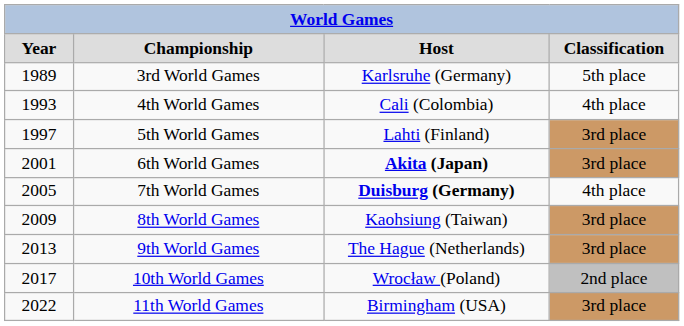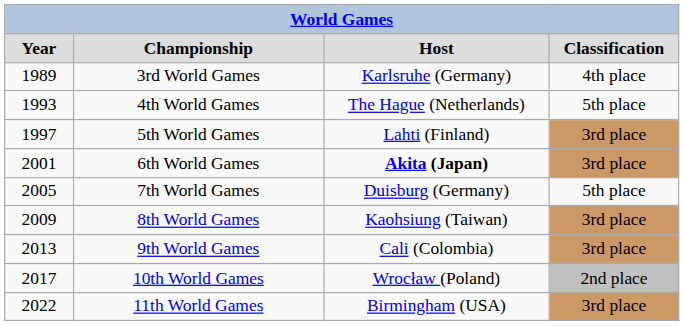 <table class = "wikitable" style = font-size:90%>
 <tr align = center style = "background:#B0C4DE;">
 <td colspan = 4><strong><a href='#'>World Games</a></strong></td>
 </tr>
 <tr align = center bgcolor = "#dddddd">
 <td width = 50><strong>Year</strong></td>
 <td width = 200><strong>Championship</strong></td>
 <td width = 180><strong>Host</strong></td>
 <td width = 100><strong>Classification</strong></td>
 </tr>
 <tr align = center>
 <td>1989</td>
 <td>3rd World Games</td>
 <td><a href='#'>Karlsruhe</a> (Germany)</td>
-<td align="center">5th place</td>
+<td align="center">4th place</td>
 </tr>
 <tr align=center>
 <td>1993</td>
 <td>4th World Games</td>
-<td><a href='#'>Cali</a> (Colombia)</td>
-<td align="center">4th place</td>
+<td><a href='#'>The Hague</a> (Netherlands)</td>
+<td align="center">5th place</td>
 </tr>
 <tr align=center>
 <td>1997</td>
 <td>5th World Games</td>
 <td><a href='#'>Lahti</a> (Finland)</td>
 <td bgcolor="#CC9966" align="center"> 3rd place</td>
 </tr>
 <tr align=center>
 <td>2001</td>
 <td>6th World Games</td>
 <td><strong><a href='#'>Akita</a> (Japan)</strong></td>
 <td bgcolor="#CC9966" align="center"> 3rd place</td>
 </tr>
 <tr align=center>
 <td>2005</td>
 <td>7th World Games</td>
-<td><strong><a href='#'>Duisburg</a> (Germany)</strong></td>
-<td align="center">4th place</td>
+<td><a href='#'>Duisburg</a> (Germany)</td>
+<td align="center">5th place</td>
 </tr>
 <tr align=center>
 <td>2009</td>
 <td><a href='#'>8th World Games</a></td>
 <td><a href='#'>Kaohsiung</a> (Taiwan)</td>
 <td bgcolor="#CC9966" align="center"> 3rd place</td>
 </tr>
 <tr align=center>
 <td>2013</td>
 <td><a href='#'>9th World Games</a></td>
-<td><a href='#'>The Hague</a> (Netherlands)</td>
+<td><a href='#'>Cali</a> (Colombia)</td>
 <td bgcolor="#CC9966" align="center"> 3rd place</td>
 </tr>
 <tr align = center>
 <td>2017</td>
 <td><a href='#'> 10th World Games</a></td>
 <td><a href='#'>Wrocław </a> (Poland)</td>
 <td bgcolor = "silver" align = "center"> 2nd place</td>
 </tr>
 <tr align = center>
 <td>2022</td>
 <td><a href='#'> 11th World Games</a></td>
 <td><a href='#'>Birmingham</a> (USA)</td>
 <td bgcolor = "#CC9966" align = "center"> 3rd place</td>
 </tr>
 </table>
